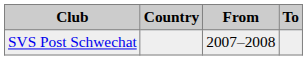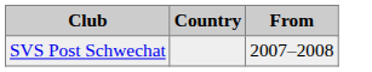 <table bgcolor="#f7f8ff" cellpadding="3" cellspacing="0" border="1" style="font-size: 95%; border:gray solid 1px; border-collapse:collapse">
 <tr bgcolor="#CCCCCC">
 <td align="center"><strong>Club</strong></td>
 <td align="center"><strong>Country</strong></td>
 <td align="center"><strong>From</strong></td>
-<td align="center"><strong>To</strong></td>
 </tr>
 <tr bgcolor="#EFEFEF" align=left>
 <td><a href='#'>SVS Post Schwechat</a></td>
 <td></td>
 <td>2007–2008</td>
-<td></td>
 </tr>
 </table>
